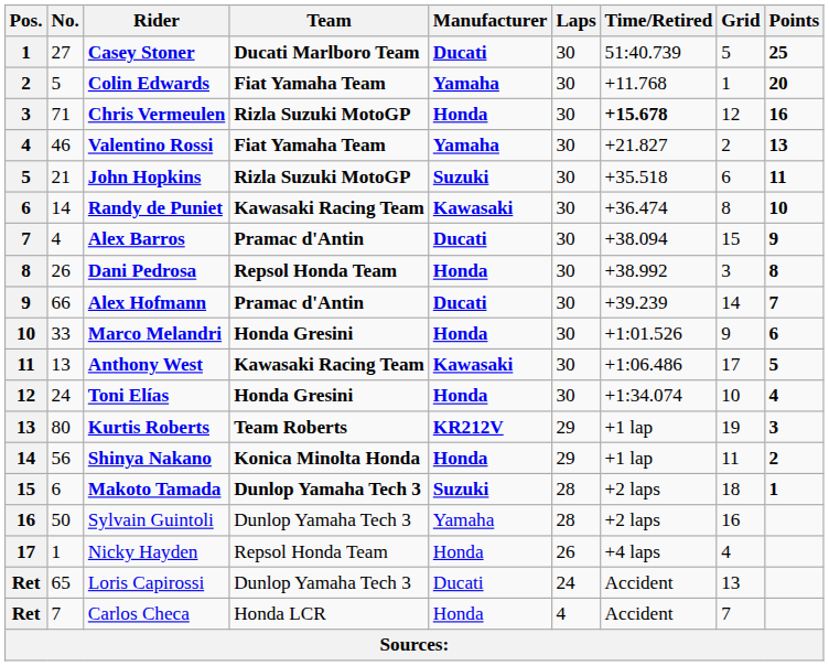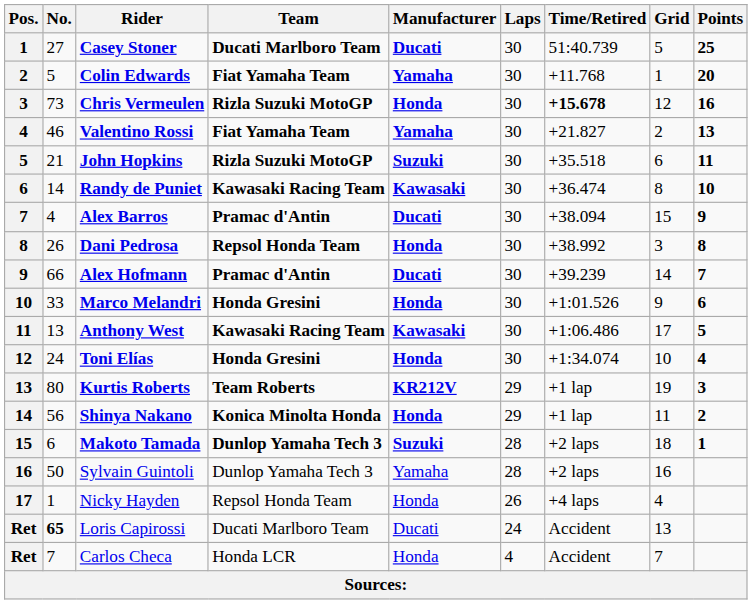 <table class="wikitable" style="font-size: 95%;">
 <tr>
 <th>Pos.</th>
 <th>No.</th>
 <th>Rider</th>
 <th>Team</th>
 <th>Manufacturer</th>
 <th>Laps</th>
 <th>Time/Retired</th>
 <th>Grid</th>
 <th>Points</th>
 </tr>
 <tr>
 <th>1</th>
 <td>27</td>
 <td> <strong><a href='#'>Casey Stoner</a></strong></td>
 <td><strong>Ducati Marlboro Team</strong></td>
 <td><strong><a href='#'>Ducati</a></strong></td>
 <td>30</td>
 <td>51:40.739</td>
 <td>5</td>
 <td><strong>25</strong></td>
 </tr>
 <tr>
 <th>2</th>
 <td>5</td>
 <td> <strong><a href='#'>Colin Edwards</a></strong></td>
 <td><strong>Fiat Yamaha Team</strong></td>
 <td><strong><a href='#'>Yamaha</a></strong></td>
 <td>30</td>
 <td>+11.768</td>
 <td>1</td>
 <td><strong>20</strong></td>
 </tr>
 <tr>
 <th>3</th>
-<td>71</td>
+<td>73</td>
 <td> <strong><a href='#'>Chris Vermeulen</a></strong></td>
 <td><strong>Rizla Suzuki MotoGP</strong></td>
 <td><strong><a href='#'>Honda</a></strong></td>
 <td>30</td>
 <td><strong>+15.678</strong></td>
 <td>12</td>
 <td><strong>16</strong></td>
 </tr>
 <tr>
 <th>4</th>
 <td>46</td>
 <td> <strong><a href='#'>Valentino Rossi</a></strong></td>
 <td><strong>Fiat Yamaha Team</strong></td>
 <td><strong><a href='#'>Yamaha</a></strong></td>
 <td>30</td>
 <td>+21.827</td>
 <td>2</td>
 <td><strong>13</strong></td>
 </tr>
 <tr>
 <th>5</th>
 <td>21</td>
 <td> <strong><a href='#'>John Hopkins</a></strong></td>
 <td><strong>Rizla Suzuki MotoGP</strong></td>
 <td><strong><a href='#'>Suzuki</a></strong></td>
 <td>30</td>
 <td>+35.518</td>
 <td>6</td>
 <td><strong>11</strong></td>
 </tr>
 <tr>
 <th>6</th>
 <td>14</td>
 <td> <strong><a href='#'>Randy de Puniet</a></strong></td>
 <td><strong>Kawasaki Racing Team</strong></td>
 <td><strong><a href='#'>Kawasaki</a></strong></td>
 <td>30</td>
 <td>+36.474</td>
 <td>8</td>
 <td><strong>10</strong></td>
 </tr>
 <tr>
 <th>7</th>
 <td>4</td>
 <td> <strong><a href='#'>Alex Barros</a></strong></td>
 <td><strong>Pramac d'Antin</strong></td>
 <td><strong><a href='#'>Ducati</a></strong></td>
 <td>30</td>
 <td>+38.094</td>
 <td>15</td>
 <td><strong>9</strong></td>
 </tr>
 <tr>
 <th>8</th>
 <td>26</td>
 <td> <strong><a href='#'>Dani Pedrosa</a></strong></td>
 <td><strong>Repsol Honda Team</strong></td>
 <td><strong><a href='#'>Honda</a></strong></td>
 <td>30</td>
 <td>+38.992</td>
 <td>3</td>
 <td><strong>8</strong></td>
 </tr>
 <tr>
 <th>9</th>
 <td>66</td>
 <td> <strong><a href='#'>Alex Hofmann</a></strong></td>
 <td><strong>Pramac d'Antin</strong></td>
 <td><strong><a href='#'>Ducati</a></strong></td>
 <td>30</td>
 <td>+39.239</td>
 <td>14</td>
 <td><strong>7</strong></td>
 </tr>
 <tr>
 <th>10</th>
 <td>33</td>
 <td> <strong><a href='#'>Marco Melandri</a></strong></td>
 <td><strong>Honda Gresini</strong></td>
 <td><strong><a href='#'>Honda</a></strong></td>
 <td>30</td>
 <td>+1:01.526</td>
 <td>9</td>
 <td><strong>6</strong></td>
 </tr>
 <tr>
 <th>11</th>
 <td>13</td>
 <td> <strong><a href='#'>Anthony West</a></strong></td>
 <td><strong>Kawasaki Racing Team</strong></td>
 <td><strong><a href='#'>Kawasaki</a></strong></td>
 <td>30</td>
 <td>+1:06.486</td>
 <td>17</td>
 <td><strong>5</strong></td>
 </tr>
 <tr>
 <th>12</th>
 <td>24</td>
 <td> <strong><a href='#'>Toni Elías</a></strong></td>
 <td><strong>Honda Gresini</strong></td>
 <td><strong><a href='#'>Honda</a></strong></td>
 <td>30</td>
 <td>+1:34.074</td>
 <td>10</td>
 <td><strong>4</strong></td>
 </tr>
 <tr>
 <th>13</th>
 <td>80</td>
 <td> <strong><a href='#'>Kurtis Roberts</a></strong></td>
 <td><strong>Team Roberts</strong></td>
 <td><strong><a href='#'>KR212V</a></strong></td>
 <td>29</td>
 <td>+1 lap</td>
 <td>19</td>
 <td><strong>3</strong></td>
 </tr>
 <tr>
 <th>14</th>
 <td>56</td>
 <td> <strong><a href='#'>Shinya Nakano</a></strong></td>
 <td><strong>Konica Minolta Honda</strong></td>
 <td><strong><a href='#'>Honda</a></strong></td>
 <td>29</td>
 <td>+1 lap</td>
 <td>11</td>
 <td><strong>2</strong></td>
 </tr>
 <tr>
 <th>15</th>
 <td>6</td>
 <td> <strong><a href='#'>Makoto Tamada</a></strong></td>
 <td><strong>Dunlop Yamaha Tech 3</strong></td>
 <td><strong><a href='#'>Suzuki</a></strong></td>
 <td>28</td>
 <td>+2 laps</td>
 <td>18</td>
 <td><strong>1</strong></td>
 </tr>
 <tr>
 <th>16</th>
 <td>50</td>
 <td> <a href='#'>Sylvain Guintoli</a></td>
 <td>Dunlop Yamaha Tech 3</td>
 <td><a href='#'>Yamaha</a></td>
 <td>28</td>
 <td>+2 laps</td>
 <td>16</td>
 <td></td>
 </tr>
 <tr>
 <th>17</th>
 <td>1</td>
 <td> <a href='#'>Nicky Hayden</a></td>
 <td>Repsol Honda Team</td>
 <td><a href='#'>Honda</a></td>
 <td>26</td>
 <td>+4 laps</td>
 <td>4</td>
 <td></td>
 </tr>
 <tr>
 <th>Ret</th>
-<td>65</td>
+<td><strong>65</strong></td>
 <td> <a href='#'>Loris Capirossi</a></td>
-<td>Dunlop Yamaha Tech 3</td>
+<td>Ducati Marlboro Team</td>
 <td><a href='#'>Ducati</a></td>
 <td>24</td>
 <td>Accident</td>
 <td>13</td>
 <td></td>
 </tr>
 <tr>
 <th>Ret</th>
 <td>7</td>
 <td> <a href='#'>Carlos Checa</a></td>
 <td>Honda LCR</td>
 <td><a href='#'>Honda</a></td>
 <td>4</td>
 <td>Accident</td>
 <td>7</td>
 <td></td>
 </tr>
 <tr>
 <th colspan=9>Sources:</th>
 </tr>
 </table>
